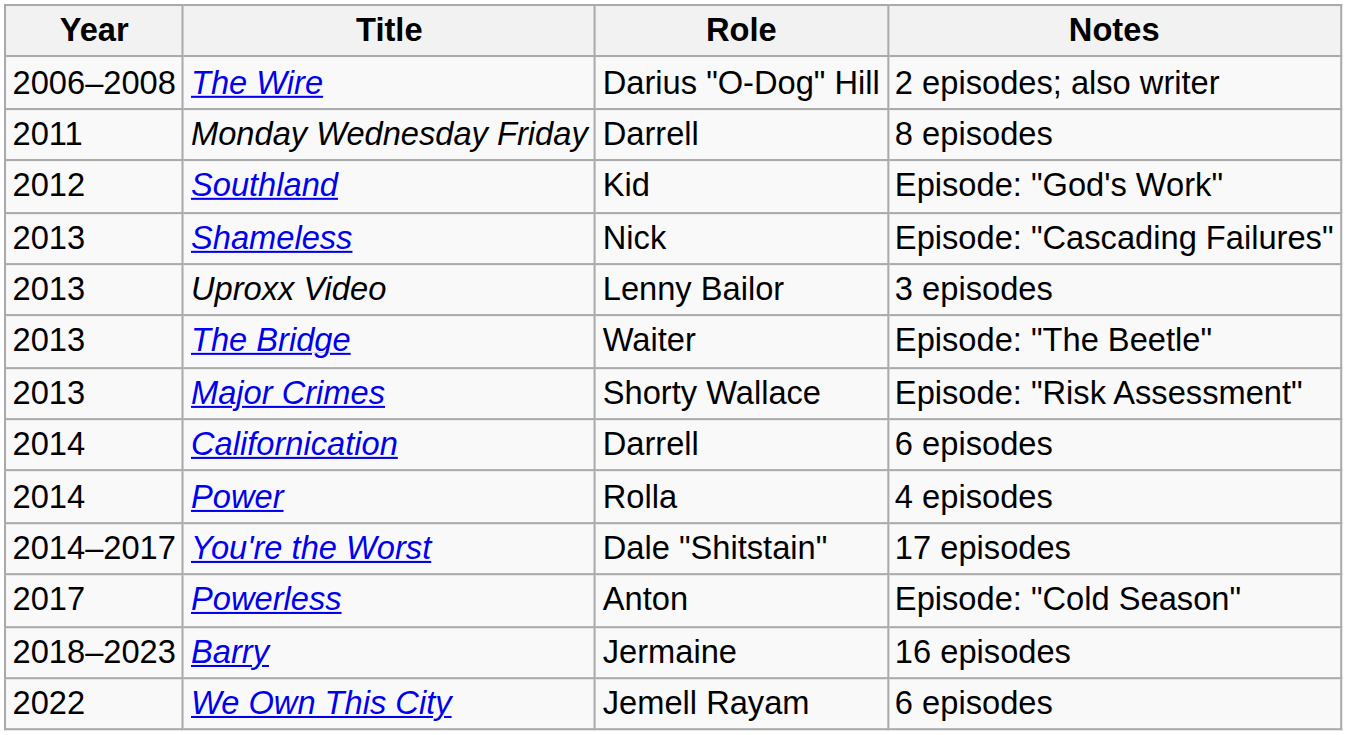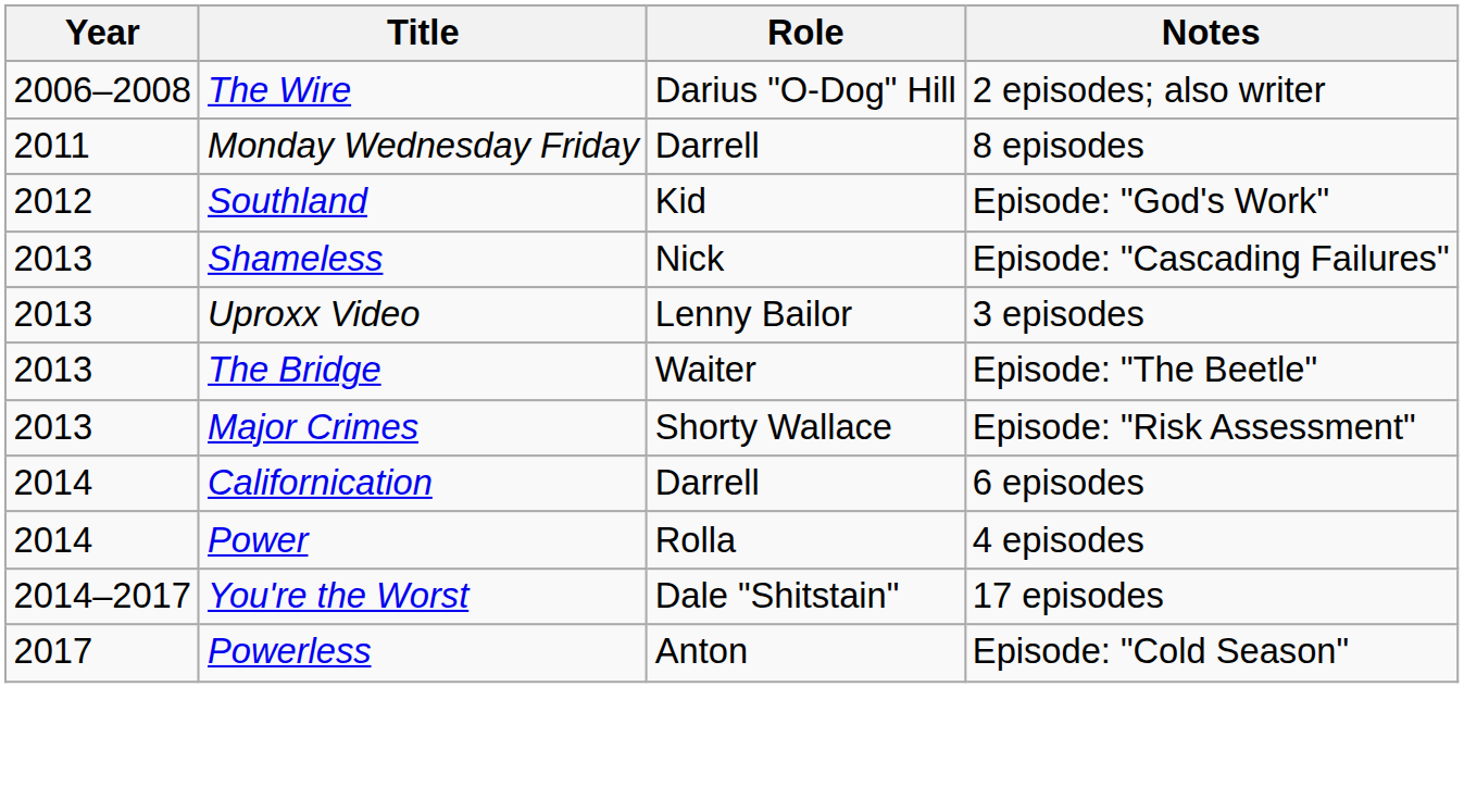 <table class="wikitable sortable">
 <tr>
 <th>Year</th>
 <th>Title</th>
 <th>Role</th>
 <th class="unsortable">Notes</th>
 </tr>
 <tr>
 <td>2006–2008</td>
 <td><em><a href='#'>The Wire</a></em></td>
 <td>Darius "O-Dog" Hill</td>
 <td>2 episodes; also writer</td>
 </tr>
 <tr>
 <td>2011</td>
 <td><em>Monday Wednesday Friday</em></td>
 <td>Darrell</td>
 <td>8 episodes</td>
 </tr>
 <tr>
 <td>2012</td>
 <td><em><a href='#'>Southland</a></em></td>
 <td>Kid</td>
 <td>Episode: "God's Work"</td>
 </tr>
 <tr>
 <td>2013</td>
 <td><em><a href='#'>Shameless</a></em></td>
 <td>Nick</td>
 <td>Episode: "Cascading Failures"</td>
 </tr>
 <tr>
 <td>2013</td>
 <td><em>Uproxx Video</em></td>
 <td>Lenny Bailor</td>
 <td>3 episodes</td>
 </tr>
 <tr>
 <td>2013</td>
 <td><em><a href='#'>The Bridge</a></em></td>
 <td>Waiter</td>
 <td>Episode: "The Beetle"</td>
 </tr>
 <tr>
 <td>2013</td>
 <td><em><a href='#'>Major Crimes</a></em></td>
 <td>Shorty Wallace</td>
 <td>Episode: "Risk Assessment"</td>
 </tr>
 <tr>
 <td>2014</td>
 <td><em><a href='#'>Californication</a></em></td>
 <td>Darrell</td>
 <td>6 episodes</td>
 </tr>
 <tr>
 <td>2014</td>
 <td><em><a href='#'>Power</a></em></td>
 <td>Rolla</td>
 <td>4 episodes</td>
 </tr>
 <tr>
 <td>2014–2017</td>
 <td><em><a href='#'>You're the Worst</a></em></td>
 <td>Dale "Shitstain"</td>
 <td>17 episodes</td>
 </tr>
 <tr>
 <td>2017</td>
 <td><em><a href='#'>Powerless</a></em></td>
 <td>Anton</td>
 <td>Episode: "Cold Season"</td>
 </tr>
-<tr>
-<td>2018–2023</td>
-<td><em><a href='#'>Barry</a></em></td>
-<td>Jermaine</td>
-<td>16 episodes</td>
-</tr>
-<tr>
-<td>2022</td>
-<td><em><a href='#'>We Own This City</a></em></td>
-<td>Jemell Rayam</td>
-<td>6 episodes</td>
-</tr>
 </table>
